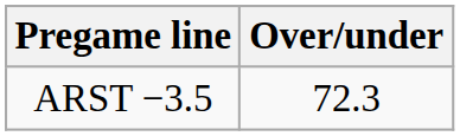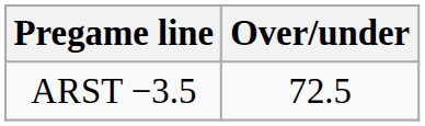 <table class="wikitable">
 <tr align="center">
 <th style=>Pregame line</th>
 <th style=>Over/under</th>
 </tr>
 <tr align="center">
 <td>ARST −3.5</td>
-<td>72.3</td>
+<td>72.5</td>
 </tr>
 </table>
